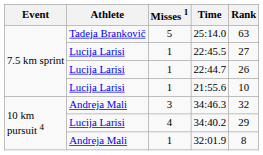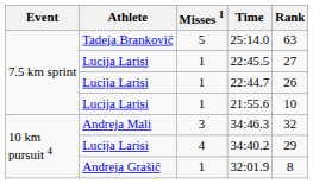 <table class="wikitable" style="font-size:90%">
 <tr>
 <th>Event</th>
 <th>Athlete</th>
 <th>Misses <sup>1</sup></th>
 <th>Time</th>
 <th>Rank</th>
 </tr>
 <tr>
 <td rowspan="4">7.5 km sprint</td>
 <td><a href='#'>Tadeja Brankovič</a></td>
 <td align="center">5</td>
 <td align="center">25:14.0</td>
 <td align="center">63</td>
 </tr>
 <tr>
 <td><a href='#'>Lucija Larisi</a></td>
 <td align="center">1</td>
 <td align="center">22:45.5</td>
 <td align="center">27</td>
 </tr>
 <tr>
 <td><a href='#'>Lucija Larisi</a></td>
 <td align="center">1</td>
 <td align="center">22:44.7</td>
 <td align="center">26</td>
 </tr>
 <tr>
 <td><a href='#'>Lucija Larisi</a></td>
 <td align="center">1</td>
 <td align="center">21:55.6</td>
 <td align="center">10</td>
 </tr>
 <tr>
 <td rowspan="3">10 km <br> pursuit <sup>4</sup></td>
 <td><a href='#'>Andreja Mali</a></td>
 <td align="center">3</td>
 <td align="center">34:46.3</td>
 <td align="center">32</td>
 </tr>
 <tr>
 <td><a href='#'>Lucija Larisi</a></td>
 <td align="center">4</td>
 <td align="center">34:40.2</td>
 <td align="center">29</td>
 </tr>
 <tr>
-<td><a href='#'>Andreja Mali</a></td>
+<td><a href='#'>Andreja Grašič</a></td>
 <td align="center">1</td>
 <td align="center">32:01.9</td>
 <td align="center">8</td>
 </tr>
 </table>
